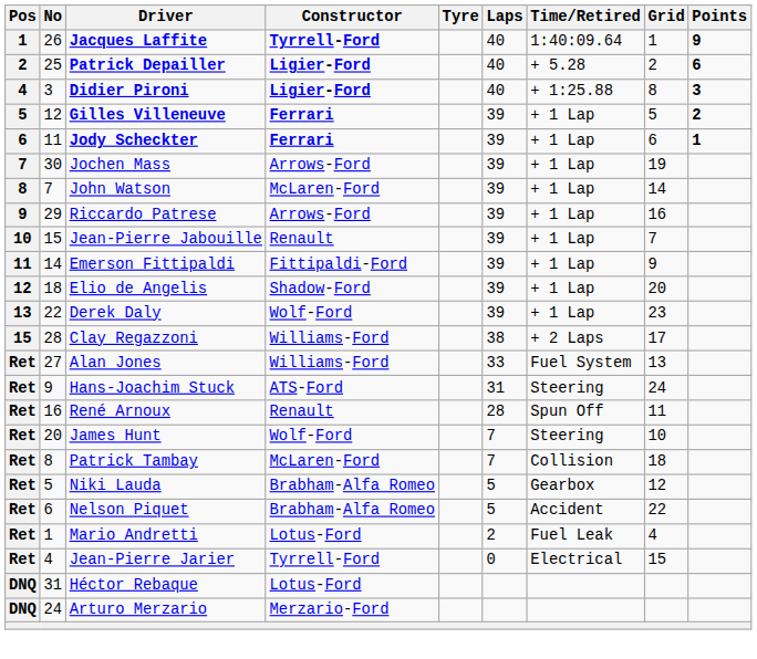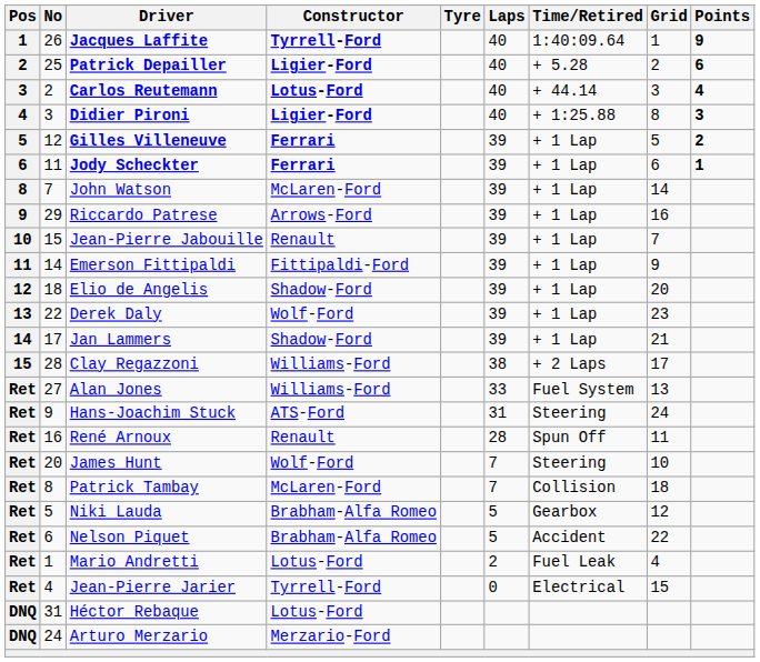 <table class="wikitable" style="font-size: 95%;">
 <tr>
 <th>Pos</th>
 <th>No</th>
 <th>Driver</th>
 <th>Constructor</th>
 <th>Tyre</th>
 <th>Laps</th>
 <th>Time/Retired</th>
 <th>Grid</th>
 <th>Points</th>
 </tr>
 <tr>
 <th>1</th>
 <td>26</td>
 <td> <strong><a href='#'>Jacques Laffite</a></strong></td>
 <td><strong><a href='#'>Tyrrell</a>-<a href='#'>Ford</a></strong></td>
 <td></td>
 <td>40</td>
 <td>1:40:09.64</td>
 <td>1</td>
 <td><strong>9</strong></td>
 </tr>
 <tr>
 <th>2</th>
 <td>25</td>
 <td> <strong><a href='#'>Patrick Depailler</a></strong></td>
 <td><strong><a href='#'>Ligier</a>-<a href='#'>Ford</a></strong></td>
 <td></td>
 <td>40</td>
 <td>+ 5.28</td>
 <td>2</td>
 <td><strong>6</strong></td>
 </tr>
 <tr>
+<th>3</th>
+<td>2</td>
+<td> <strong><a href='#'>Carlos Reutemann</a></strong></td>
+<td><strong><a href='#'>Lotus</a>-<a href='#'>Ford</a></strong></td>
+<td></td>
+<td>40</td>
+<td>+ 44.14</td>
+<td>3</td>
+<td><strong>4</strong></td>
+</tr>
+<tr>
 <th>4</th>
 <td>3</td>
 <td> <strong><a href='#'>Didier Pironi</a></strong></td>
 <td><strong><a href='#'>Ligier</a>-<a href='#'>Ford</a></strong></td>
 <td></td>
 <td>40</td>
 <td>+ 1:25.88</td>
 <td>8</td>
 <td><strong>3</strong></td>
 </tr>
 <tr>
 <th>5</th>
 <td>12</td>
 <td> <strong><a href='#'>Gilles Villeneuve</a></strong></td>
 <td><strong><a href='#'>Ferrari</a></strong></td>
 <td></td>
 <td>39</td>
 <td>+ 1 Lap</td>
 <td>5</td>
 <td><strong>2</strong></td>
 </tr>
 <tr>
 <th>6</th>
 <td>11</td>
 <td> <strong><a href='#'>Jody Scheckter</a></strong></td>
 <td><strong><a href='#'>Ferrari</a></strong></td>
 <td></td>
 <td>39</td>
 <td>+ 1 Lap</td>
 <td>6</td>
 <td><strong>1</strong></td>
-</tr>
-<tr>
-<th>7</th>
-<td>30</td>
-<td> <a href='#'>Jochen Mass</a></td>
-<td><a href='#'>Arrows</a>-<a href='#'>Ford</a></td>
-<td></td>
-<td>39</td>
-<td>+ 1 Lap</td>
-<td>19</td>
-<td></td>
 </tr>
 <tr>
 <th>8</th>
 <td>7</td>
 <td> <a href='#'>John Watson</a></td>
 <td><a href='#'>McLaren</a>-<a href='#'>Ford</a></td>
 <td></td>
 <td>39</td>
 <td>+ 1 Lap</td>
 <td>14</td>
 <td></td>
 </tr>
 <tr>
 <th>9</th>
 <td>29</td>
 <td> <a href='#'>Riccardo Patrese</a></td>
 <td><a href='#'>Arrows</a>-<a href='#'>Ford</a></td>
 <td></td>
 <td>39</td>
 <td>+ 1 Lap</td>
 <td>16</td>
 <td></td>
 </tr>
 <tr>
 <th>10</th>
 <td>15</td>
 <td> <a href='#'>Jean-Pierre Jabouille</a></td>
 <td><a href='#'>Renault</a></td>
 <td></td>
 <td>39</td>
 <td>+ 1 Lap</td>
 <td>7</td>
 <td></td>
 </tr>
 <tr>
 <th>11</th>
 <td>14</td>
 <td> <a href='#'>Emerson Fittipaldi</a></td>
 <td><a href='#'>Fittipaldi</a>-<a href='#'>Ford</a></td>
 <td></td>
 <td>39</td>
 <td>+ 1 Lap</td>
 <td>9</td>
 <td></td>
 </tr>
 <tr>
 <th>12</th>
 <td>18</td>
 <td> <a href='#'>Elio de Angelis</a></td>
 <td><a href='#'>Shadow</a>-<a href='#'>Ford</a></td>
 <td></td>
 <td>39</td>
 <td>+ 1 Lap</td>
 <td>20</td>
 <td></td>
 </tr>
 <tr>
 <th>13</th>
 <td>22</td>
 <td> <a href='#'>Derek Daly</a></td>
 <td><a href='#'>Wolf</a>-<a href='#'>Ford</a></td>
 <td></td>
 <td>39</td>
 <td>+ 1 Lap</td>
 <td>23</td>
+<td></td>
+</tr>
+<tr>
+<th>14</th>
+<td>17</td>
+<td> <a href='#'>Jan Lammers</a></td>
+<td><a href='#'>Shadow</a>-<a href='#'>Ford</a></td>
+<td></td>
+<td>39</td>
+<td>+ 1 Lap</td>
+<td>21</td>
 <td></td>
 </tr>
 <tr>
 <th>15</th>
 <td>28</td>
 <td> <a href='#'>Clay Regazzoni</a></td>
 <td><a href='#'>Williams</a>-<a href='#'>Ford</a></td>
 <td></td>
 <td>38</td>
 <td>+ 2 Laps</td>
 <td>17</td>
 <td></td>
 </tr>
 <tr>
 <th>Ret</th>
 <td>27</td>
 <td> <a href='#'>Alan Jones</a></td>
 <td><a href='#'>Williams</a>-<a href='#'>Ford</a></td>
 <td></td>
 <td>33</td>
 <td>Fuel System</td>
 <td>13</td>
 <td></td>
 </tr>
 <tr>
 <th>Ret</th>
 <td>9</td>
 <td> <a href='#'>Hans-Joachim Stuck</a></td>
 <td><a href='#'>ATS</a>-<a href='#'>Ford</a></td>
 <td></td>
 <td>31</td>
 <td>Steering</td>
 <td>24</td>
 <td></td>
 </tr>
 <tr>
 <th>Ret</th>
 <td>16</td>
 <td> <a href='#'>René Arnoux</a></td>
 <td><a href='#'>Renault</a></td>
 <td></td>
 <td>28</td>
 <td>Spun Off</td>
 <td>11</td>
 <td></td>
 </tr>
 <tr>
 <th>Ret</th>
 <td>20</td>
 <td> <a href='#'>James Hunt</a></td>
 <td><a href='#'>Wolf</a>-<a href='#'>Ford</a></td>
 <td></td>
 <td>7</td>
 <td>Steering</td>
 <td>10</td>
 <td></td>
 </tr>
 <tr>
 <th>Ret</th>
 <td>8</td>
 <td> <a href='#'>Patrick Tambay</a></td>
 <td><a href='#'>McLaren</a>-<a href='#'>Ford</a></td>
 <td></td>
 <td>7</td>
 <td>Collision</td>
 <td>18</td>
 <td></td>
 </tr>
 <tr>
 <th>Ret</th>
 <td>5</td>
 <td> <a href='#'>Niki Lauda</a></td>
 <td><a href='#'>Brabham</a>-<a href='#'>Alfa Romeo</a></td>
 <td></td>
 <td>5</td>
 <td>Gearbox</td>
 <td>12</td>
 <td></td>
 </tr>
 <tr>
 <th>Ret</th>
 <td>6</td>
 <td> <a href='#'>Nelson Piquet</a></td>
 <td><a href='#'>Brabham</a>-<a href='#'>Alfa Romeo</a></td>
 <td></td>
 <td>5</td>
 <td>Accident</td>
 <td>22</td>
 <td></td>
 </tr>
 <tr>
 <th>Ret</th>
 <td>1</td>
 <td> <a href='#'>Mario Andretti</a></td>
 <td><a href='#'>Lotus</a>-<a href='#'>Ford</a></td>
 <td></td>
 <td>2</td>
 <td>Fuel Leak</td>
 <td>4</td>
 <td></td>
 </tr>
 <tr>
 <th>Ret</th>
 <td>4</td>
 <td> <a href='#'>Jean-Pierre Jarier</a></td>
 <td><a href='#'>Tyrrell</a>-<a href='#'>Ford</a></td>
 <td></td>
 <td>0</td>
 <td>Electrical</td>
 <td>15</td>
 <td></td>
 </tr>
 <tr>
 <th>DNQ</th>
 <td>31</td>
 <td> <a href='#'>Héctor Rebaque</a></td>
 <td><a href='#'>Lotus</a>-<a href='#'>Ford</a></td>
 <td></td>
 <td></td>
 <td></td>
 <td></td>
 <td></td>
 </tr>
 <tr>
 <th>DNQ</th>
 <td>24</td>
 <td> <a href='#'>Arturo Merzario</a></td>
 <td><a href='#'>Merzario</a>-<a href='#'>Ford</a></td>
 <td></td>
 <td></td>
 <td></td>
 <td></td>
 <td></td>
 </tr>
 <tr>
 <th colspan="9"></th>
 </tr>
 </table>
